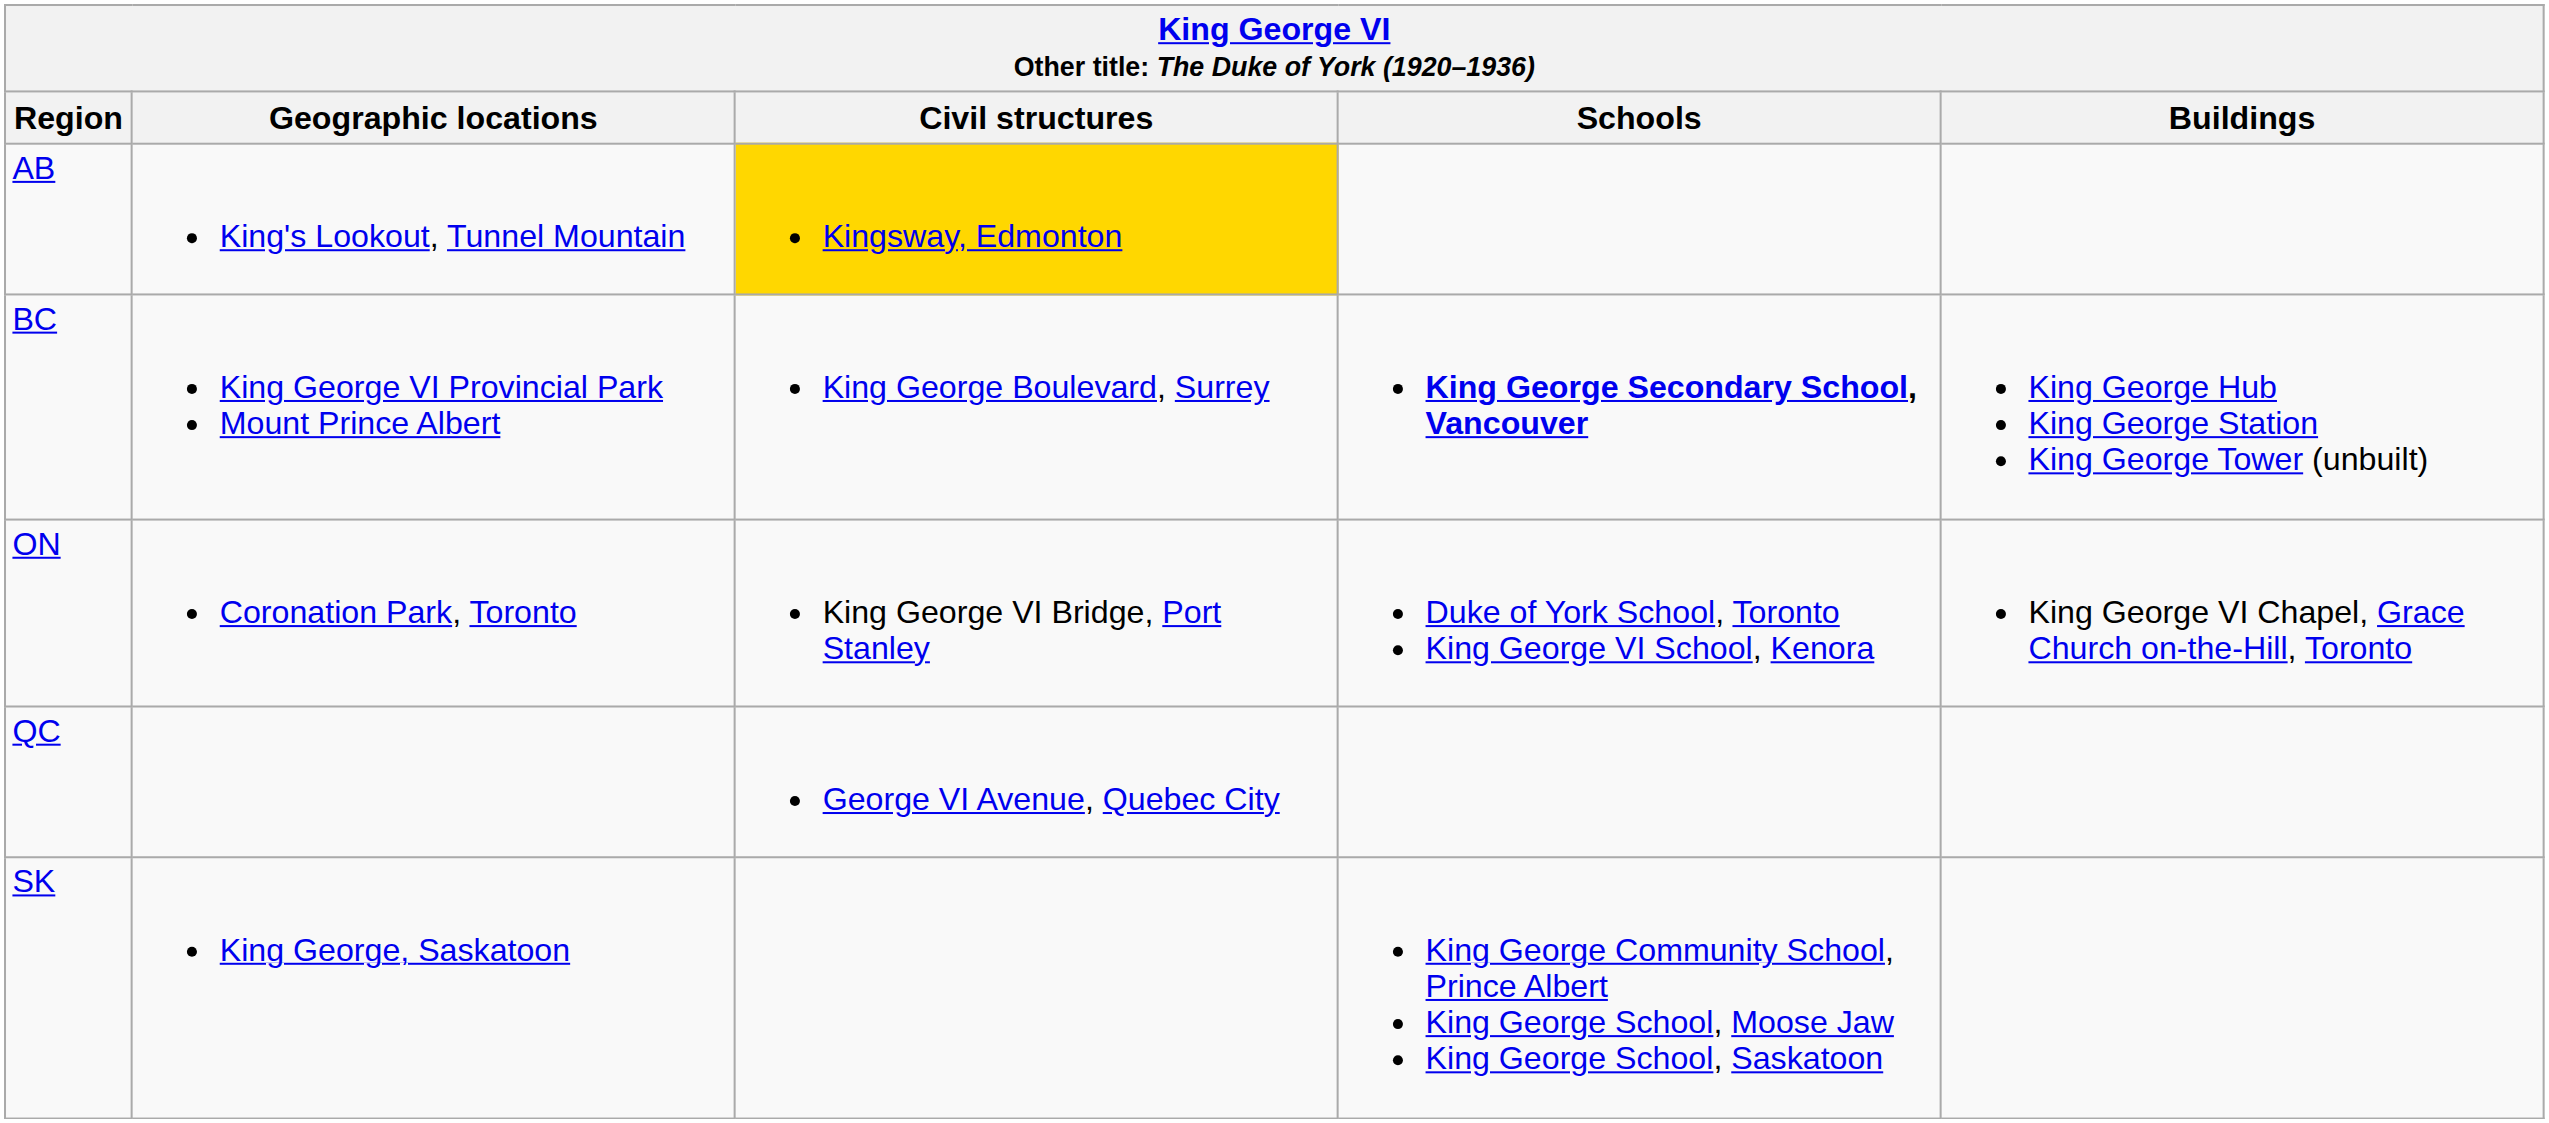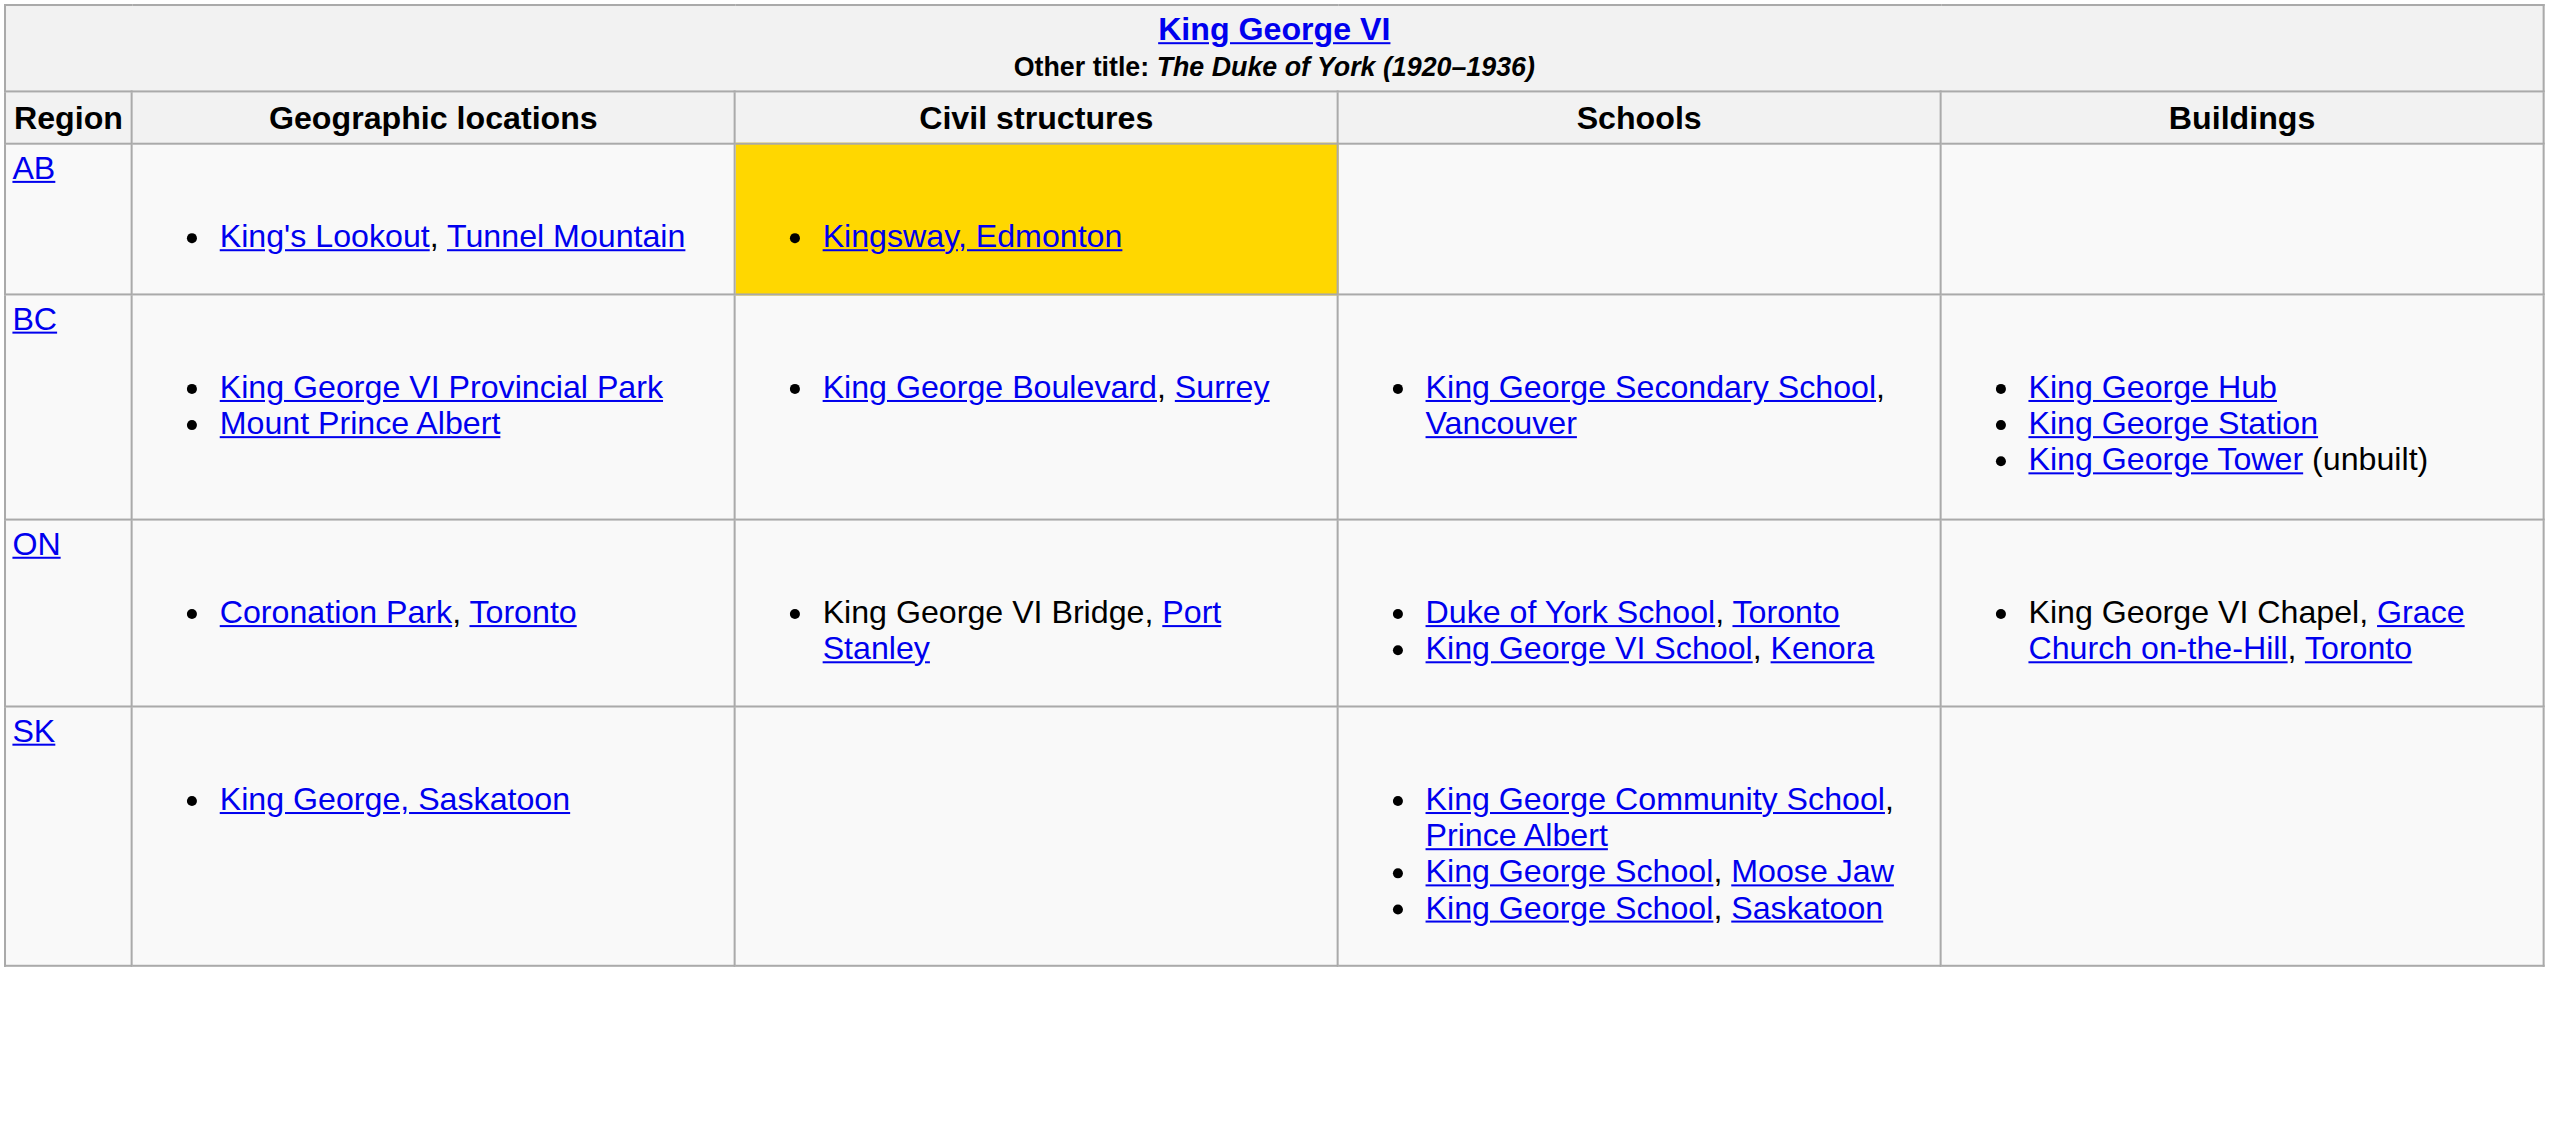 <table class="wikitable" width="100%">
 <tr>
 <th colspan="5"> <a href='#'>King George VI</a><br><small>Other title: <em>The Duke of York (1920–1936)</em></small></th>
 </tr>
 <tr>
 <th width="5%">Region</th>
 <th width="23.75%">Geographic locations</th>
 <th width="23.75%">Civil structures</th>
 <th width="23.75%">Schools</th>
 <th width="23.75%">Buildings</th>
 </tr>
 <tr>
 <td align=left valign=top> <a href='#'>AB</a></td>
 <td align=left valign=top><br><ul><li><a href='#'>King's Lookout</a>, <a href='#'>Tunnel Mountain</a></li></ul></td>
 <td align=left valign=top style="background: gold;"><br><ul><li><a href='#'>Kingsway, Edmonton</a></li></ul></td>
 <td></td>
 <td></td>
 </tr>
 <tr>
 <td align=left valign=top> <a href='#'>BC</a></td>
 <td align=left valign=top><br><ul><li><a href='#'>King George VI Provincial Park</a></li><li><a href='#'>Mount Prince Albert</a></li></ul></td>
 <td align=left valign=top><br><ul><li><a href='#'>King George Boulevard</a>, <a href='#'>Surrey</a></li></ul></td>
-<td align=left valign=top><strong><br><ul><li><a href='#'>King George Secondary School</a>, <a href='#'>Vancouver</a></li></ul></strong></td>
+<td align=left valign=top><br><ul><li><a href='#'>King George Secondary School</a>, <a href='#'>Vancouver</a></li></ul></td>
 <td align=left valign=top><br><ul><li><a href='#'>King George Hub</a></li><li><a href='#'>King George Station</a></li><li><a href='#'>King George Tower</a> (unbuilt)</li></ul></td>
 </tr>
 <tr>
 <td align=left valign=top> <a href='#'>ON</a></td>
 <td align=left valign=top><br><ul><li><a href='#'>Coronation Park</a>, <a href='#'>Toronto</a></li></ul></td>
 <td align=left valign=top><br><ul><li>King George VI Bridge, <a href='#'>Port Stanley</a></li></ul></td>
 <td align=left valign=top><br><ul><li><a href='#'>Duke of York School</a>, <a href='#'>Toronto</a></li><li><a href='#'>King George VI School</a>, <a href='#'>Kenora</a></li></ul></td>
 <td align=left valign=top><br><ul><li>King George VI Chapel, <a href='#'>Grace Church on-the-Hill</a>, <a href='#'>Toronto</a></li></ul></td>
 </tr>
 <tr>
-<td align=left valign=top> <a href='#'>QC</a></td>
-<td></td>
-<td align=left valign=top><br><ul><li><a href='#'>George VI Avenue</a>, <a href='#'>Quebec City</a></li></ul></td>
-<td></td>
-<td></td>
-</tr>
-<tr>
 <td align=left valign=top> <a href='#'>SK</a></td>
 <td align=left valign=top><br><ul><li><a href='#'>King George, Saskatoon</a></li></ul></td>
 <td></td>
 <td align=left valign=top><br><ul><li><a href='#'>King George Community School</a>, <a href='#'>Prince Albert</a></li><li><a href='#'>King George School</a>, <a href='#'>Moose Jaw</a></li><li><a href='#'>King George School</a>, <a href='#'>Saskatoon</a></li></ul></td>
 <td></td>
 </tr>
 </table>
